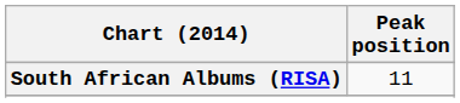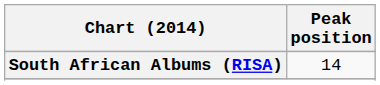 <table class="wikitable sortable plainrowheaders">
 <tr>
 <th scope="col">Chart (2014)</th>
 <th scope="col">Peak<br>position</th>
 </tr>
 <tr>
 </tr>
 <tr>
 </tr>
 <tr>
 </tr>
 <tr>
 </tr>
 <tr>
 </tr>
 <tr>
 </tr>
 <tr>
 </tr>
 <tr>
 </tr>
 <tr>
 </tr>
 <tr>
 </tr>
 <tr>
 </tr>
 <tr>
 </tr>
 <tr>
 </tr>
 <tr>
 </tr>
 <tr>
 <th scope="row">South African Albums (<a href='#'>RISA</a>)</th>
-<td style="text-align:center;">11</td>
+<td style="text-align:center;">14</td>
 </tr>
 <tr>
 </tr>
 <tr>
 </tr>
 <tr>
 </tr>
 <tr>
 </tr>
 <tr>
 </tr>
 <tr>
 </tr>
 <tr>
 </tr>
 <tr>
 </tr>
 </table>
